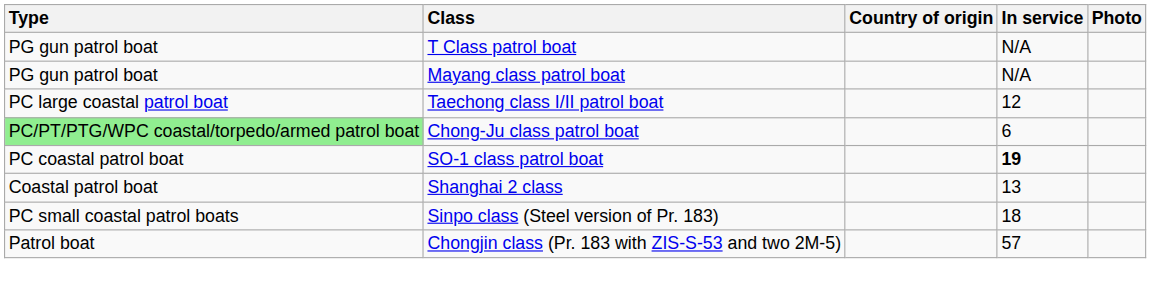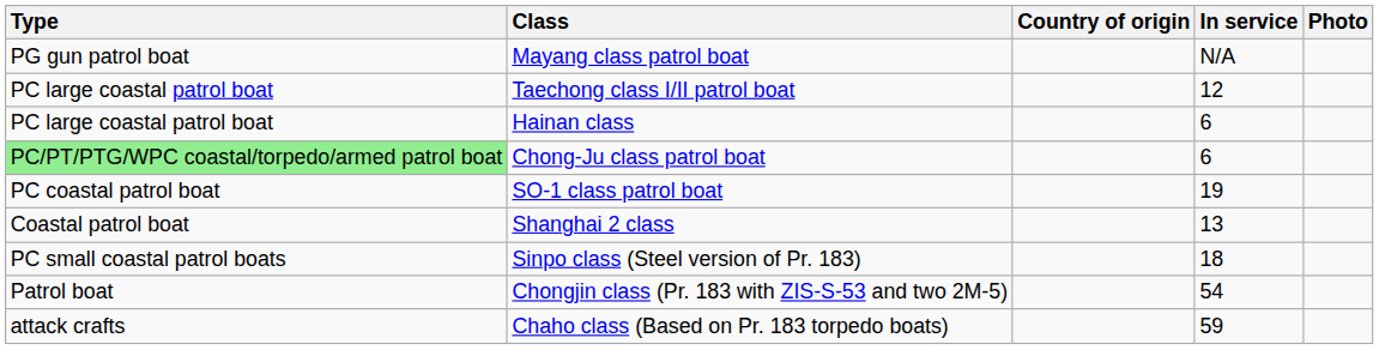 <table class="wikitable">
 <tr>
 <th style="text-align: left;">Type</th>
 <th style="text-align: left;">Class</th>
 <th style="text-align: left;">Country of origin</th>
 <th style="text-align: left;">In service</th>
 <th>Photo</th>
-</tr>
-<tr>
-<td>PG gun patrol boat</td>
-<td><a href='#'>T Class patrol boat</a></td>
-<td></td>
-<td>N/A</td>
-<td></td>
 </tr>
 <tr>
 <td>PG gun patrol boat</td>
 <td><a href='#'>Mayang class patrol boat</a></td>
 <td></td>
 <td>N/A</td>
 <td></td>
 </tr>
 <tr>
 <td>PC large coastal <a href='#'>patrol boat</a></td>
 <td><a href='#'>Taechong class I/II patrol boat</a></td>
 <td></td>
 <td>12</td>
 <td></td>
 </tr>
 <tr>
+<td>PC large coastal patrol boat</td>
+<td><a href='#'>Hainan class</a></td>
+<td></td>
+<td>6</td>
+<td></td>
+</tr>
+<tr>
 <td style="background: lightgreen;">PC/PT/PTG/WPC coastal/torpedo/armed patrol boat</td>
 <td><a href='#'>Chong-Ju class patrol boat</a></td>
 <td></td>
 <td>6</td>
 <td></td>
 </tr>
 <tr>
 <td>PC coastal patrol boat</td>
 <td><a href='#'>SO-1 class patrol boat</a></td>
 <td></td>
-<td><strong>19</strong></td>
+<td>19</td>
 <td></td>
 </tr>
 <tr>
 <td>Coastal patrol boat</td>
 <td><a href='#'>Shanghai 2 class</a></td>
 <td></td>
 <td>13</td>
 <td></td>
 </tr>
 <tr>
 <td>PC small coastal patrol boats</td>
 <td><a href='#'>Sinpo class</a> (Steel version of Pr. 183)</td>
 <td></td>
 <td>18</td>
 <td></td>
 </tr>
 <tr>
 <td>Patrol boat</td>
 <td><a href='#'>Chongjin class</a> (Pr. 183 with <a href='#'>ZIS-S-53</a> and two 2M-5)</td>
 <td></td>
-<td>57</td>
+<td>54</td>
+<td></td>
+</tr>
+<tr>
+<td>attack crafts</td>
+<td><a href='#'>Chaho class</a> (Based on Pr. 183 torpedo boats)</td>
+<td></td>
+<td>59</td>
 <td></td>
 </tr>
 </table>
